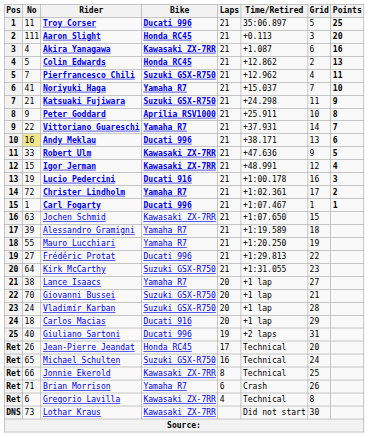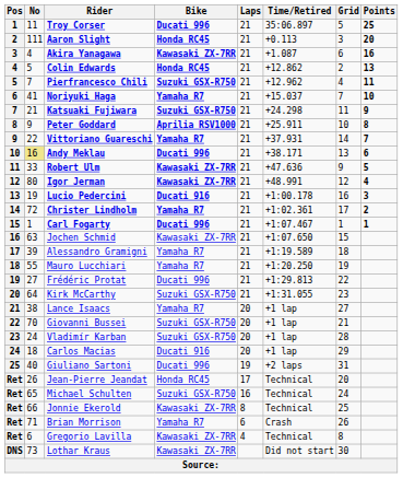 <table class="wikitable" style="font-size: 95%;">
 <tr>
 <th>Pos</th>
 <th>No</th>
 <th>Rider</th>
 <th>Bike</th>
 <th>Laps</th>
 <th>Time/Retired</th>
 <th>Grid</th>
 <th>Points</th>
 </tr>
 <tr>
 <th>1</th>
 <td>11</td>
 <td> <strong><a href='#'>Troy Corser</a></strong></td>
 <td><strong><a href='#'>Ducati 996</a></strong></td>
 <td>21</td>
 <td>35:06.897</td>
 <td>5</td>
 <td><strong>25</strong></td>
 </tr>
 <tr>
 <th>2</th>
 <td>111</td>
 <td> <strong><a href='#'>Aaron Slight</a></strong></td>
 <td><strong><a href='#'>Honda RC45</a></strong></td>
 <td>21</td>
 <td>+0.113</td>
 <td>3</td>
 <td><strong>20</strong></td>
 </tr>
 <tr>
 <th>3</th>
 <td>4</td>
 <td> <strong><a href='#'>Akira Yanagawa</a></strong></td>
 <td><strong><a href='#'>Kawasaki ZX-7RR</a></strong></td>
 <td>21</td>
 <td>+1.087</td>
 <td>6</td>
 <td><strong>16</strong></td>
 </tr>
 <tr>
 <th>4</th>
 <td>5</td>
 <td> <strong><a href='#'>Colin Edwards</a></strong></td>
 <td><strong><a href='#'>Honda RC45</a></strong></td>
 <td>21</td>
 <td>+12.862</td>
 <td>2</td>
 <td><strong>13</strong></td>
 </tr>
 <tr>
 <th>5</th>
 <td>7</td>
 <td> <strong><a href='#'>Pierfrancesco Chili</a></strong></td>
 <td><strong><a href='#'>Suzuki GSX-R750</a></strong></td>
 <td>21</td>
 <td>+12.962</td>
 <td>4</td>
 <td><strong>11</strong></td>
 </tr>
 <tr>
 <th>6</th>
 <td>41</td>
 <td> <strong><a href='#'>Noriyuki Haga</a></strong></td>
 <td><strong><a href='#'>Yamaha R7</a></strong></td>
 <td>21</td>
 <td>+15.037</td>
 <td>7</td>
 <td><strong>10</strong></td>
 </tr>
 <tr>
 <th>7</th>
 <td>21</td>
 <td> <strong><a href='#'>Katsuaki Fujiwara</a></strong></td>
 <td><strong><a href='#'>Suzuki GSX-R750</a></strong></td>
 <td>21</td>
 <td>+24.298</td>
 <td>11</td>
 <td><strong>9</strong></td>
 </tr>
 <tr>
 <th>8</th>
 <td>9</td>
 <td> <strong><a href='#'>Peter Goddard</a></strong></td>
 <td><strong><a href='#'>Aprilia RSV1000</a></strong></td>
 <td>21</td>
 <td>+25.911</td>
 <td>10</td>
 <td><strong>8</strong></td>
 </tr>
 <tr>
 <th>9</th>
 <td>22</td>
 <td> <strong><a href='#'>Vittoriano Guareschi</a></strong></td>
 <td><strong><a href='#'>Yamaha R7</a></strong></td>
 <td>21</td>
 <td>+37.931</td>
 <td>14</td>
 <td><strong>7</strong></td>
 </tr>
 <tr>
 <th>10</th>
 <td style="background: khaki;">16</td>
 <td> <strong><a href='#'>Andy Meklau</a></strong></td>
 <td><strong><a href='#'>Ducati 996</a></strong></td>
 <td>21</td>
 <td>+38.171</td>
 <td>13</td>
 <td><strong>6</strong></td>
 </tr>
 <tr>
 <th>11</th>
 <td>33</td>
 <td> <strong><a href='#'>Robert Ulm</a></strong></td>
 <td><strong><a href='#'>Kawasaki ZX-7RR</a></strong></td>
 <td>21</td>
 <td>+47.636</td>
 <td>9</td>
 <td><strong>5</strong></td>
 </tr>
 <tr>
 <th>12</th>
-<td>15</td>
+<td>80</td>
 <td> <strong><a href='#'>Igor Jerman</a></strong></td>
 <td><strong><a href='#'>Kawasaki ZX-7RR</a></strong></td>
 <td>21</td>
 <td>+48.991</td>
 <td>12</td>
 <td><strong>4</strong></td>
 </tr>
 <tr>
 <th>13</th>
 <td>19</td>
 <td> <strong><a href='#'>Lucio Pedercini</a></strong></td>
 <td><strong><a href='#'>Ducati 916</a></strong></td>
 <td>21</td>
 <td>+1:00.178</td>
 <td>16</td>
 <td><strong>3</strong></td>
 </tr>
 <tr>
 <th>14</th>
 <td>72</td>
 <td> <strong><a href='#'>Christer Lindholm</a></strong></td>
 <td><strong><a href='#'>Yamaha R7</a></strong></td>
 <td>21</td>
 <td>+1:02.361</td>
 <td>17</td>
 <td><strong>2</strong></td>
 </tr>
 <tr>
 <th>15</th>
 <td>1</td>
 <td> <strong><a href='#'>Carl Fogarty</a></strong></td>
 <td><strong><a href='#'>Ducati 996</a></strong></td>
 <td>21</td>
 <td>+1:07.467</td>
 <td>1</td>
 <td><strong>1</strong></td>
 </tr>
 <tr>
 <th>16</th>
 <td>63</td>
 <td> <a href='#'>Jochen Schmid</a></td>
 <td><a href='#'>Kawasaki ZX-7RR</a></td>
 <td>21</td>
 <td>+1:07.650</td>
 <td>15</td>
 <td></td>
 </tr>
 <tr>
 <th>17</th>
 <td>39</td>
 <td> <a href='#'>Alessandro Gramigni</a></td>
 <td><a href='#'>Yamaha R7</a></td>
 <td>21</td>
 <td>+1:19.589</td>
 <td>18</td>
 <td></td>
 </tr>
 <tr>
 <th>18</th>
 <td>55</td>
 <td> <a href='#'>Mauro Lucchiari</a></td>
 <td><a href='#'>Yamaha R7</a></td>
 <td>21</td>
 <td>+1:20.250</td>
 <td>19</td>
 <td></td>
 </tr>
 <tr>
 <th>19</th>
 <td>27</td>
 <td> <a href='#'>Frédéric Protat</a></td>
 <td><a href='#'>Ducati 996</a></td>
 <td>21</td>
 <td>+1:29.813</td>
 <td>22</td>
 <td></td>
 </tr>
 <tr>
 <th>20</th>
 <td>64</td>
 <td> <a href='#'>Kirk McCarthy</a></td>
 <td><a href='#'>Suzuki GSX-R750</a></td>
 <td>21</td>
 <td>+1:31.055</td>
 <td>23</td>
 <td></td>
 </tr>
 <tr>
 <th>21</th>
 <td>38</td>
 <td> <a href='#'>Lance Isaacs</a></td>
 <td><a href='#'>Yamaha R7</a></td>
 <td>20</td>
 <td>+1 lap</td>
 <td>27</td>
 <td></td>
 </tr>
 <tr>
 <th>22</th>
 <td>70</td>
 <td> <a href='#'>Giovanni Bussei</a></td>
 <td><a href='#'>Suzuki GSX-R750</a></td>
 <td>20</td>
 <td>+1 lap</td>
 <td>21</td>
 <td></td>
 </tr>
 <tr>
 <th>23</th>
 <td>24</td>
 <td> <a href='#'>Vladimír Karban</a></td>
 <td><a href='#'>Suzuki GSX-R750</a></td>
 <td>20</td>
 <td>+1 lap</td>
 <td>28</td>
 <td></td>
 </tr>
 <tr>
 <th>24</th>
 <td>18</td>
 <td> <a href='#'>Carlos Macias</a></td>
 <td><a href='#'>Ducati 916</a></td>
 <td>20</td>
 <td>+1 lap</td>
 <td>29</td>
 <td></td>
 </tr>
 <tr>
 <th>25</th>
 <td>40</td>
 <td> <a href='#'>Giuliano Sartoni</a></td>
 <td><a href='#'>Ducati 996</a></td>
 <td>19</td>
 <td>+2 laps</td>
 <td>31</td>
 <td></td>
 </tr>
 <tr>
 <th>Ret</th>
 <td>26</td>
 <td> <a href='#'>Jean-Pierre Jeandat</a></td>
 <td><a href='#'>Honda RC45</a></td>
 <td>17</td>
 <td>Technical</td>
 <td>20</td>
 <td></td>
 </tr>
 <tr>
 <th>Ret</th>
 <td>65</td>
 <td> <a href='#'>Michael Schulten</a></td>
 <td><a href='#'>Suzuki GSX-R750</a></td>
 <td>16</td>
 <td>Technical</td>
 <td>24</td>
 <td></td>
 </tr>
 <tr>
 <th>Ret</th>
 <td>66</td>
 <td> <a href='#'>Jonnie Ekerold</a></td>
 <td><a href='#'>Kawasaki ZX-7RR</a></td>
 <td>8</td>
 <td>Technical</td>
 <td>25</td>
 <td></td>
 </tr>
 <tr>
 <th>Ret</th>
 <td>71</td>
 <td> <a href='#'>Brian Morrison</a></td>
 <td><a href='#'>Yamaha R7</a></td>
 <td>6</td>
 <td>Crash</td>
 <td>26</td>
 <td></td>
 </tr>
 <tr>
 <th>Ret</th>
 <td>6</td>
 <td> <a href='#'>Gregorio Lavilla</a></td>
 <td><a href='#'>Kawasaki ZX-7RR</a></td>
 <td>4</td>
 <td>Technical</td>
 <td>8</td>
 <td></td>
 </tr>
 <tr>
 <th>DNS</th>
 <td>73</td>
 <td> <a href='#'>Lothar Kraus</a></td>
 <td><a href='#'>Kawasaki ZX-7RR</a></td>
 <td></td>
 <td>Did not start</td>
 <td>30</td>
 <td></td>
 </tr>
 <tr>
 <th colspan=8>Source:</th>
 </tr>
 </table>
